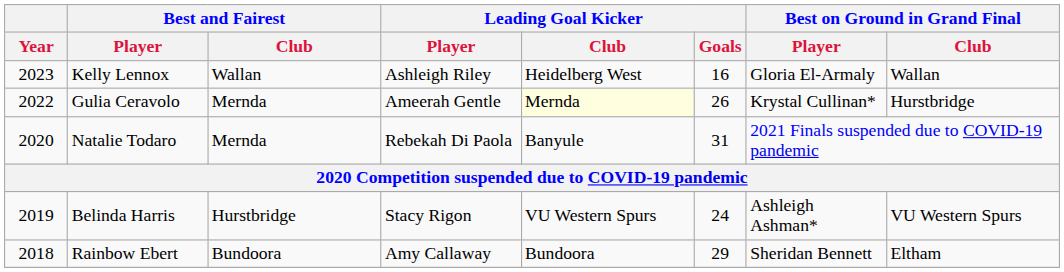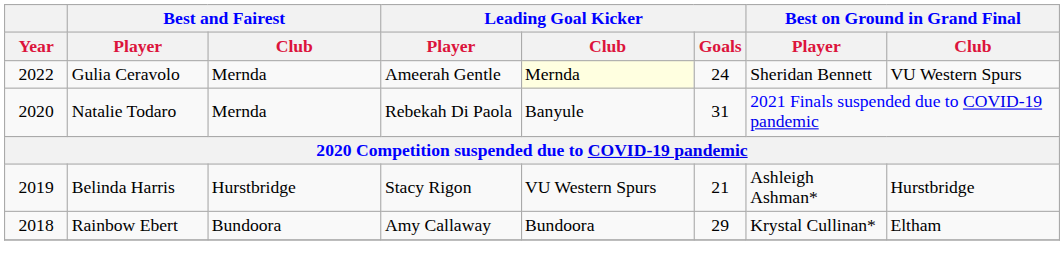 <table class="wikitable">
 <tr>
 <th style="color:blue"></th>
 <th style="color:blue" colspan="2">Best and Fairest</th>
 <th style="color:blue" colspan="3">Leading Goal Kicker</th>
 <th style="color:blue" colspan="2">Best on Ground in Grand Final</th>
 </tr>
 <tr>
 <th style="color:crimson; width:50px;">Year</th>
 <th style="color:crimson; width:120px;">Player</th>
 <th style="color:crimson; width:150px;">Club</th>
 <th style="color:crimson; width:120px;">Player</th>
 <th style="color:crimson; width:150px;">Club</th>
 <th style="color:crimson; width:40px;">Goals</th>
 <th style="color:crimson; width:120px;">Player</th>
 <th style="color:crimson; width:150px;">Club</th>
 </tr>
 <tr>
-<td style="text-align:center;">2023</td>
-<td>Kelly Lennox</td>
-<td>Wallan</td>
-<td>Ashleigh Riley</td>
-<td>Heidelberg West</td>
-<td style="text-align:center;">16</td>
-<td>Gloria El-Armaly</td>
-<td>Wallan</td>
-</tr>
-<tr>
 <td style="text-align:center;">2022</td>
 <td>Gulia Ceravolo</td>
 <td>Mernda</td>
 <td>Ameerah Gentle</td>
 <td style="background: lightyellow;">Mernda</td>
-<td style="text-align:center;">26</td>
-<td>Krystal Cullinan*</td>
-<td>Hurstbridge</td>
+<td style="text-align:center;">24</td>
+<td>Sheridan Bennett</td>
+<td>VU Western Spurs</td>
 </tr>
 <tr>
 <td style="text-align:center;">2020</td>
 <td>Natalie Todaro</td>
 <td>Mernda</td>
 <td>Rebekah Di Paola</td>
 <td>Banyule</td>
 <td style="text-align:center;">31</td>
 <td style="color:blue" colspan="2">2021 Finals suspended due to <a href='#'>COVID-19 pandemic</a></td>
 </tr>
 <tr>
 <th style="color:blue" colspan="8">2020 Competition suspended due to <a href='#'>COVID-19 pandemic</a></th>
 </tr>
 <tr>
 <td style="text-align:center;">2019</td>
 <td>Belinda Harris</td>
 <td>Hurstbridge</td>
 <td>Stacy Rigon</td>
 <td>VU Western Spurs</td>
-<td style="text-align:center;">24</td>
+<td style="text-align:center;">21</td>
 <td>Ashleigh Ashman*</td>
-<td>VU Western Spurs</td>
+<td>Hurstbridge</td>
 </tr>
 <tr>
 <td style="text-align:center;">2018</td>
 <td>Rainbow Ebert</td>
 <td>Bundoora</td>
 <td>Amy Callaway</td>
 <td>Bundoora</td>
 <td style="text-align:center;">29</td>
-<td>Sheridan Bennett</td>
+<td>Krystal Cullinan*</td>
 <td>Eltham</td>
 </tr>
 <tr>
 </tr>
 </table>
